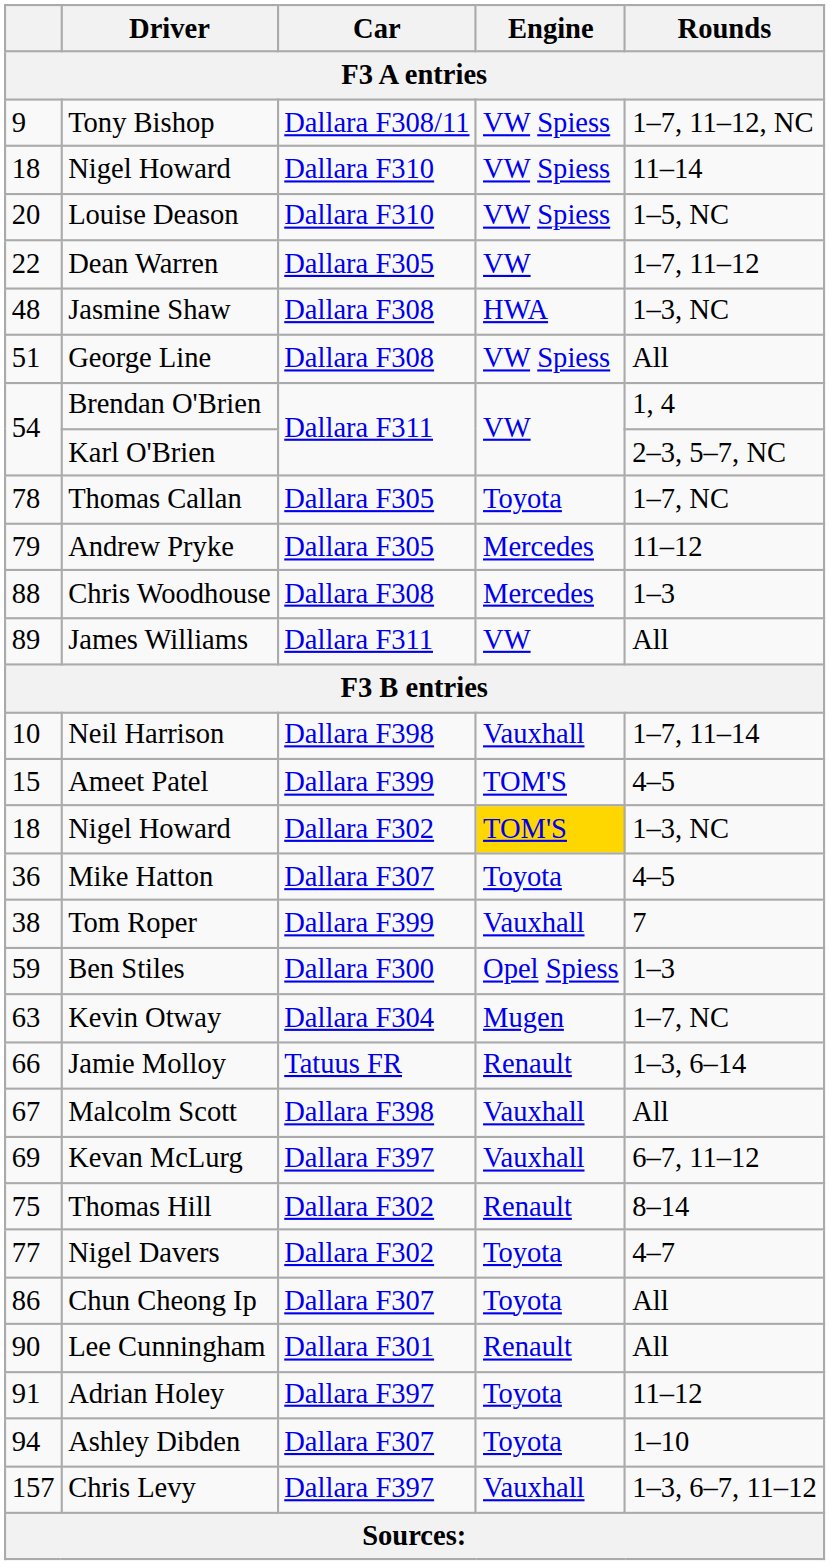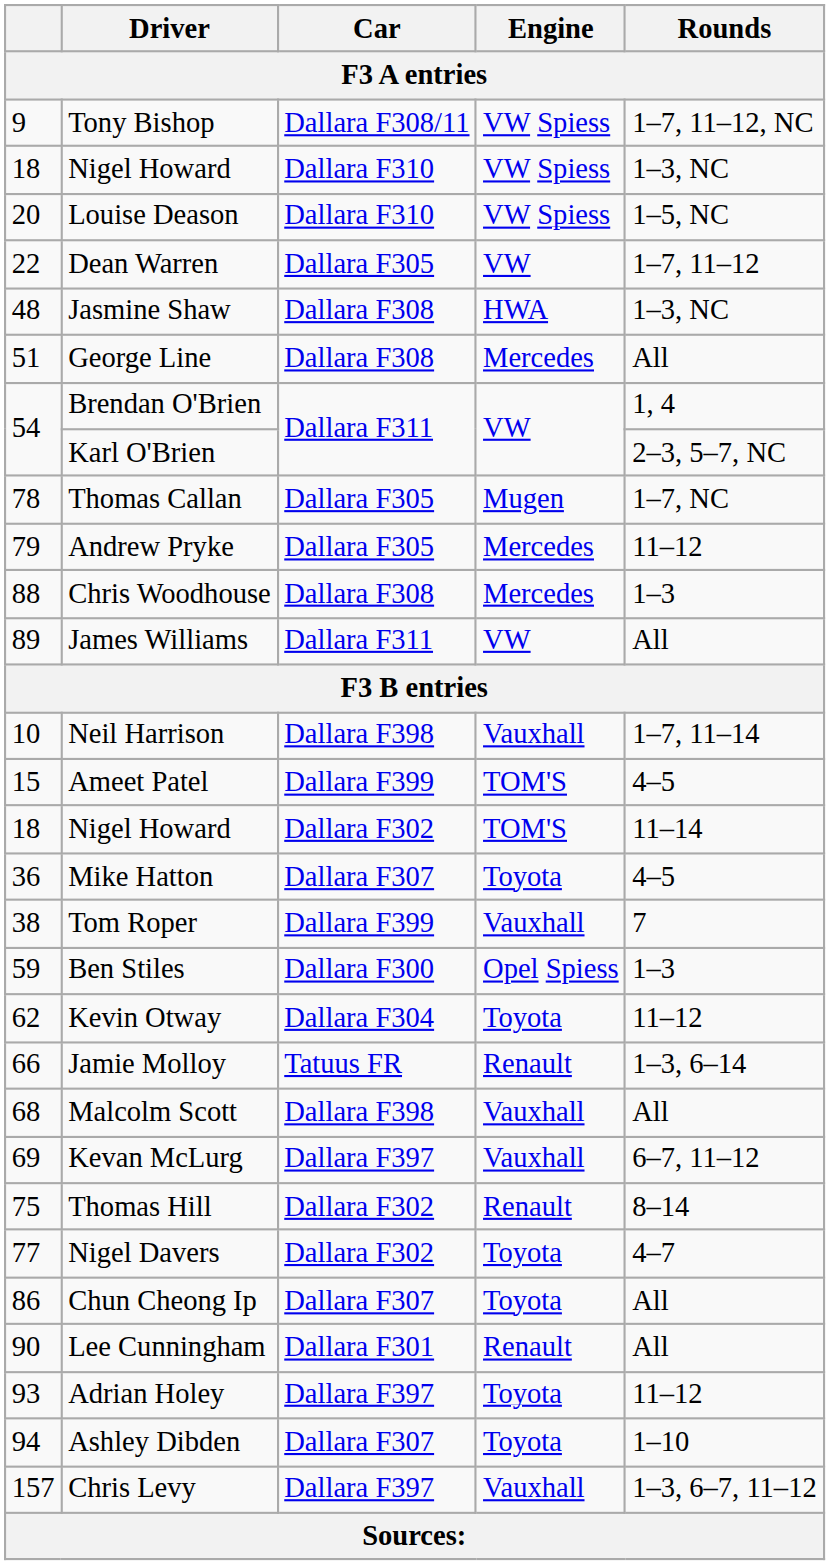 <table class="wikitable" style="font-size: 85%;">
 <tr>
 <th></th>
 <th>Driver</th>
 <th>Car</th>
 <th>Engine</th>
 <th>Rounds</th>
 </tr>
 <tr>
 <th colspan="5">F3 A entries</th>
 </tr>
 <tr>
 <td>9</td>
 <td> Tony Bishop</td>
 <td><a href='#'>Dallara F308/11</a></td>
 <td><a href='#'>VW</a> <a href='#'>Spiess</a></td>
 <td>1–7, 11–12, NC</td>
 </tr>
 <tr>
 <td>18</td>
 <td> Nigel Howard</td>
 <td><a href='#'>Dallara F310</a></td>
 <td><a href='#'>VW</a> <a href='#'>Spiess</a></td>
-<td>11–14</td>
+<td>1–3, NC</td>
 </tr>
 <tr>
 <td>20</td>
 <td> Louise Deason</td>
 <td><a href='#'>Dallara F310</a></td>
 <td><a href='#'>VW</a> <a href='#'>Spiess</a></td>
 <td>1–5, NC</td>
 </tr>
 <tr>
 <td>22</td>
 <td> Dean Warren</td>
 <td><a href='#'>Dallara F305</a></td>
 <td><a href='#'>VW</a></td>
 <td>1–7, 11–12</td>
 </tr>
 <tr>
 <td>48</td>
 <td> Jasmine Shaw</td>
 <td><a href='#'>Dallara F308</a></td>
 <td><a href='#'>HWA</a></td>
 <td>1–3, NC</td>
 </tr>
 <tr>
 <td>51</td>
 <td> George Line</td>
 <td><a href='#'>Dallara F308</a></td>
-<td><a href='#'>VW</a> <a href='#'>Spiess</a></td>
+<td><a href='#'>Mercedes</a></td>
 <td>All</td>
 </tr>
 <tr>
 <td rowspan="2">54</td>
 <td> Brendan O'Brien</td>
 <td rowspan="2"><a href='#'>Dallara F311</a></td>
 <td rowspan="2"><a href='#'>VW</a></td>
 <td>1, 4</td>
 </tr>
 <tr>
 <td> Karl O'Brien</td>
 <td>2–3, 5–7, NC</td>
 </tr>
 <tr>
 <td>78</td>
 <td> Thomas Callan</td>
 <td><a href='#'>Dallara F305</a></td>
-<td><a href='#'>Toyota</a></td>
+<td><a href='#'>Mugen</a></td>
 <td>1–7, NC</td>
 </tr>
 <tr>
 <td>79</td>
 <td> Andrew Pryke</td>
 <td><a href='#'>Dallara F305</a></td>
 <td><a href='#'>Mercedes</a></td>
 <td>11–12</td>
 </tr>
 <tr>
 <td>88</td>
 <td> Chris Woodhouse</td>
 <td><a href='#'>Dallara F308</a></td>
 <td><a href='#'>Mercedes</a></td>
 <td>1–3</td>
 </tr>
 <tr>
 <td>89</td>
 <td> James Williams</td>
 <td><a href='#'>Dallara F311</a></td>
 <td><a href='#'>VW</a></td>
 <td>All</td>
 </tr>
 <tr>
 <th colspan="5">F3 B entries</th>
 </tr>
 <tr>
 <td>10</td>
 <td> Neil Harrison</td>
 <td><a href='#'>Dallara F398</a></td>
 <td><a href='#'>Vauxhall</a></td>
 <td>1–7, 11–14</td>
 </tr>
 <tr>
 <td>15</td>
 <td> Ameet Patel</td>
 <td><a href='#'>Dallara F399</a></td>
 <td><a href='#'>TOM'S</a></td>
 <td>4–5</td>
 </tr>
 <tr>
 <td>18</td>
 <td> Nigel Howard</td>
 <td><a href='#'>Dallara F302</a></td>
-<td style="background: gold;"><a href='#'>TOM'S</a></td>
-<td>1–3, NC</td>
+<td><a href='#'>TOM'S</a></td>
+<td>11–14</td>
 </tr>
 <tr>
 <td>36</td>
 <td> Mike Hatton</td>
 <td><a href='#'>Dallara F307</a></td>
 <td><a href='#'>Toyota</a></td>
 <td>4–5</td>
 </tr>
 <tr>
 <td>38</td>
 <td> Tom Roper</td>
 <td><a href='#'>Dallara F399</a></td>
 <td><a href='#'>Vauxhall</a></td>
 <td>7</td>
 </tr>
 <tr>
 <td>59</td>
 <td> Ben Stiles</td>
 <td><a href='#'>Dallara F300</a></td>
 <td><a href='#'>Opel</a> <a href='#'>Spiess</a></td>
 <td>1–3</td>
 </tr>
 <tr>
-<td>63</td>
+<td>62</td>
 <td> Kevin Otway</td>
 <td><a href='#'>Dallara F304</a></td>
-<td><a href='#'>Mugen</a></td>
-<td>1–7, NC</td>
+<td><a href='#'>Toyota</a></td>
+<td>11–12</td>
 </tr>
 <tr>
 <td>66</td>
 <td> Jamie Molloy</td>
 <td><a href='#'>Tatuus FR</a></td>
 <td><a href='#'>Renault</a></td>
 <td>1–3, 6–14</td>
 </tr>
 <tr>
-<td>67</td>
+<td>68</td>
 <td> Malcolm Scott</td>
 <td><a href='#'>Dallara F398</a></td>
 <td><a href='#'>Vauxhall</a></td>
 <td>All</td>
 </tr>
 <tr>
 <td>69</td>
 <td> Kevan McLurg</td>
 <td><a href='#'>Dallara F397</a></td>
 <td><a href='#'>Vauxhall</a></td>
 <td>6–7, 11–12</td>
 </tr>
 <tr>
 <td>75</td>
 <td> Thomas Hill</td>
 <td><a href='#'>Dallara F302</a></td>
 <td><a href='#'>Renault</a></td>
 <td>8–14</td>
 </tr>
 <tr>
 <td>77</td>
 <td> Nigel Davers</td>
 <td><a href='#'>Dallara F302</a></td>
 <td><a href='#'>Toyota</a></td>
 <td>4–7</td>
 </tr>
 <tr>
 <td>86</td>
 <td> Chun Cheong Ip</td>
 <td><a href='#'>Dallara F307</a></td>
 <td><a href='#'>Toyota</a></td>
 <td>All</td>
 </tr>
 <tr>
 <td>90</td>
 <td> Lee Cunningham</td>
 <td><a href='#'>Dallara F301</a></td>
 <td><a href='#'>Renault</a></td>
 <td>All</td>
 </tr>
 <tr>
-<td>91</td>
+<td>93</td>
 <td> Adrian Holey</td>
 <td><a href='#'>Dallara F397</a></td>
 <td><a href='#'>Toyota</a></td>
 <td>11–12</td>
 </tr>
 <tr>
 <td>94</td>
 <td> Ashley Dibden</td>
 <td><a href='#'>Dallara F307</a></td>
 <td><a href='#'>Toyota</a></td>
 <td>1–10</td>
 </tr>
 <tr>
 <td>157</td>
 <td> Chris Levy</td>
 <td><a href='#'>Dallara F397</a></td>
 <td><a href='#'>Vauxhall</a></td>
 <td>1–3, 6–7, 11–12</td>
 </tr>
 <tr>
 <th colspan="5">Sources:</th>
 </tr>
 </table>
